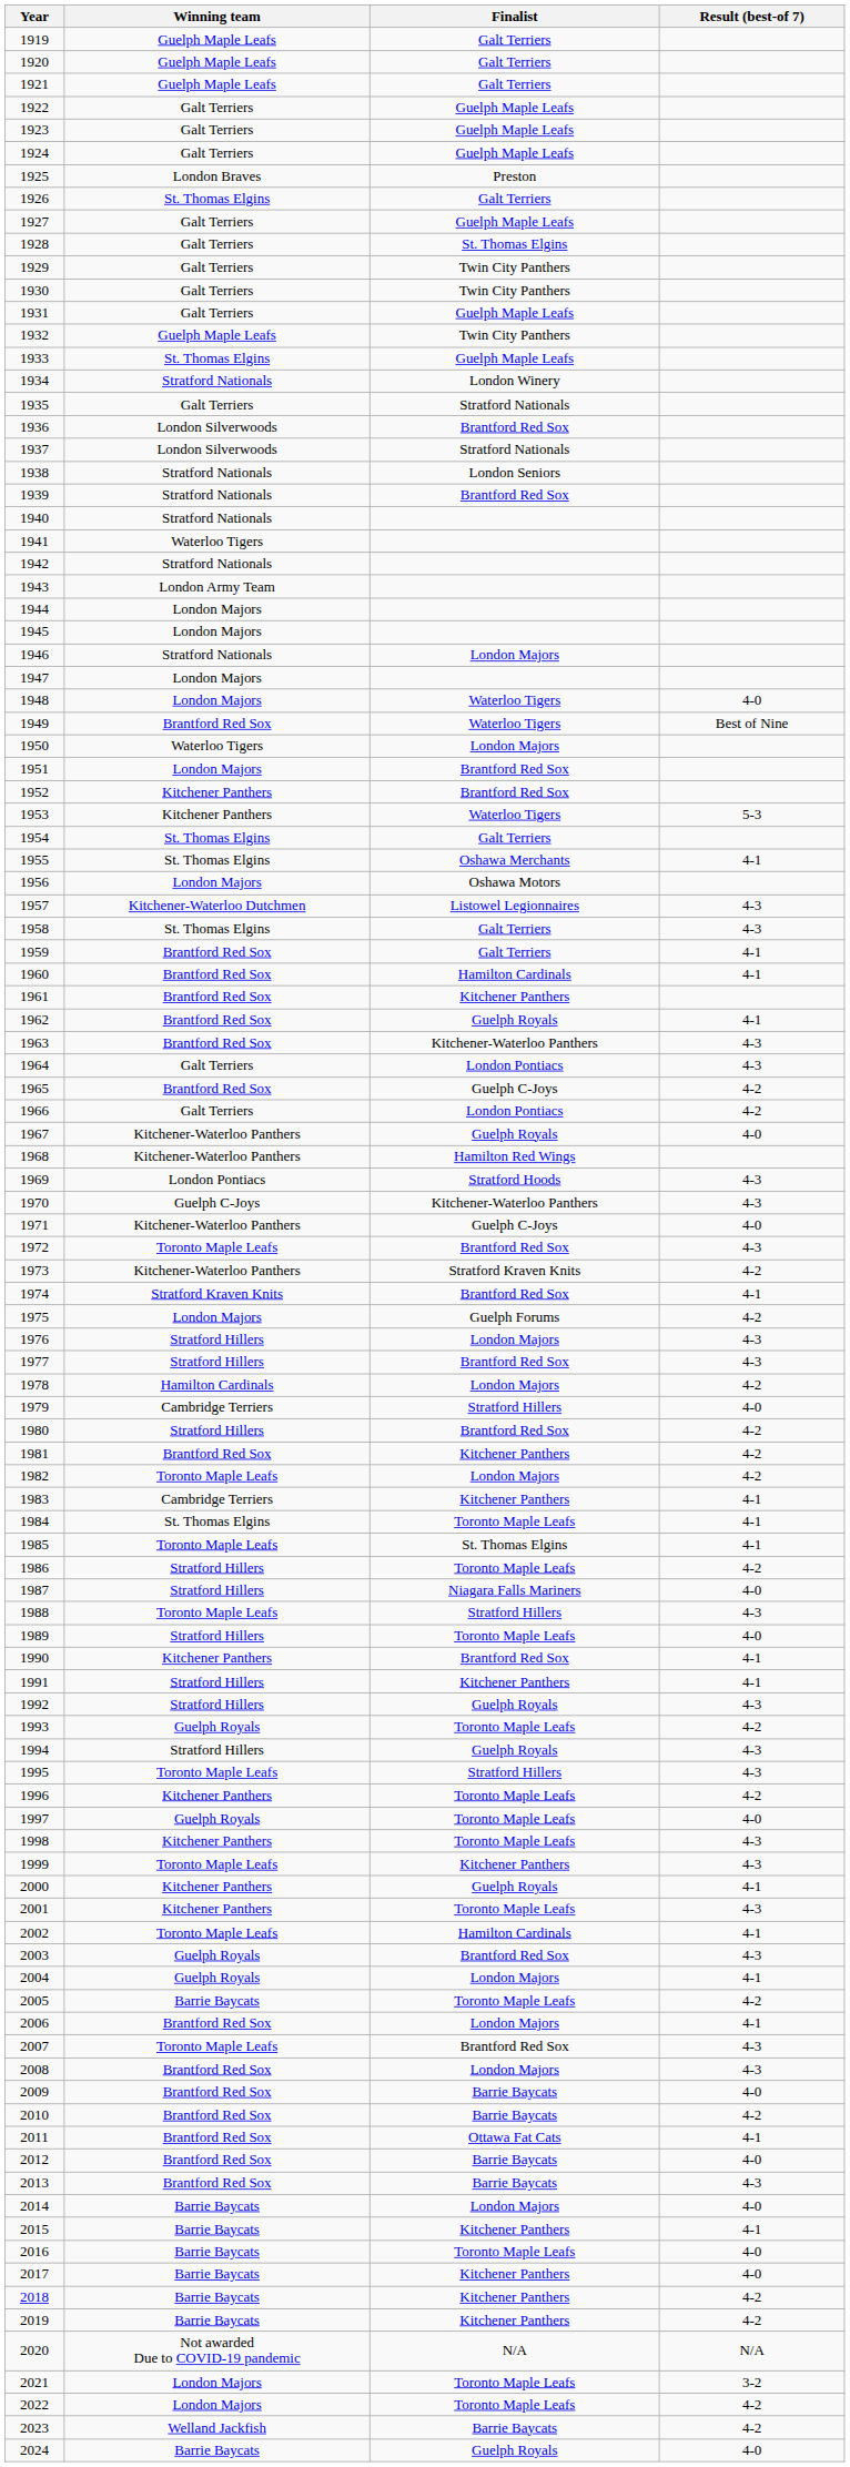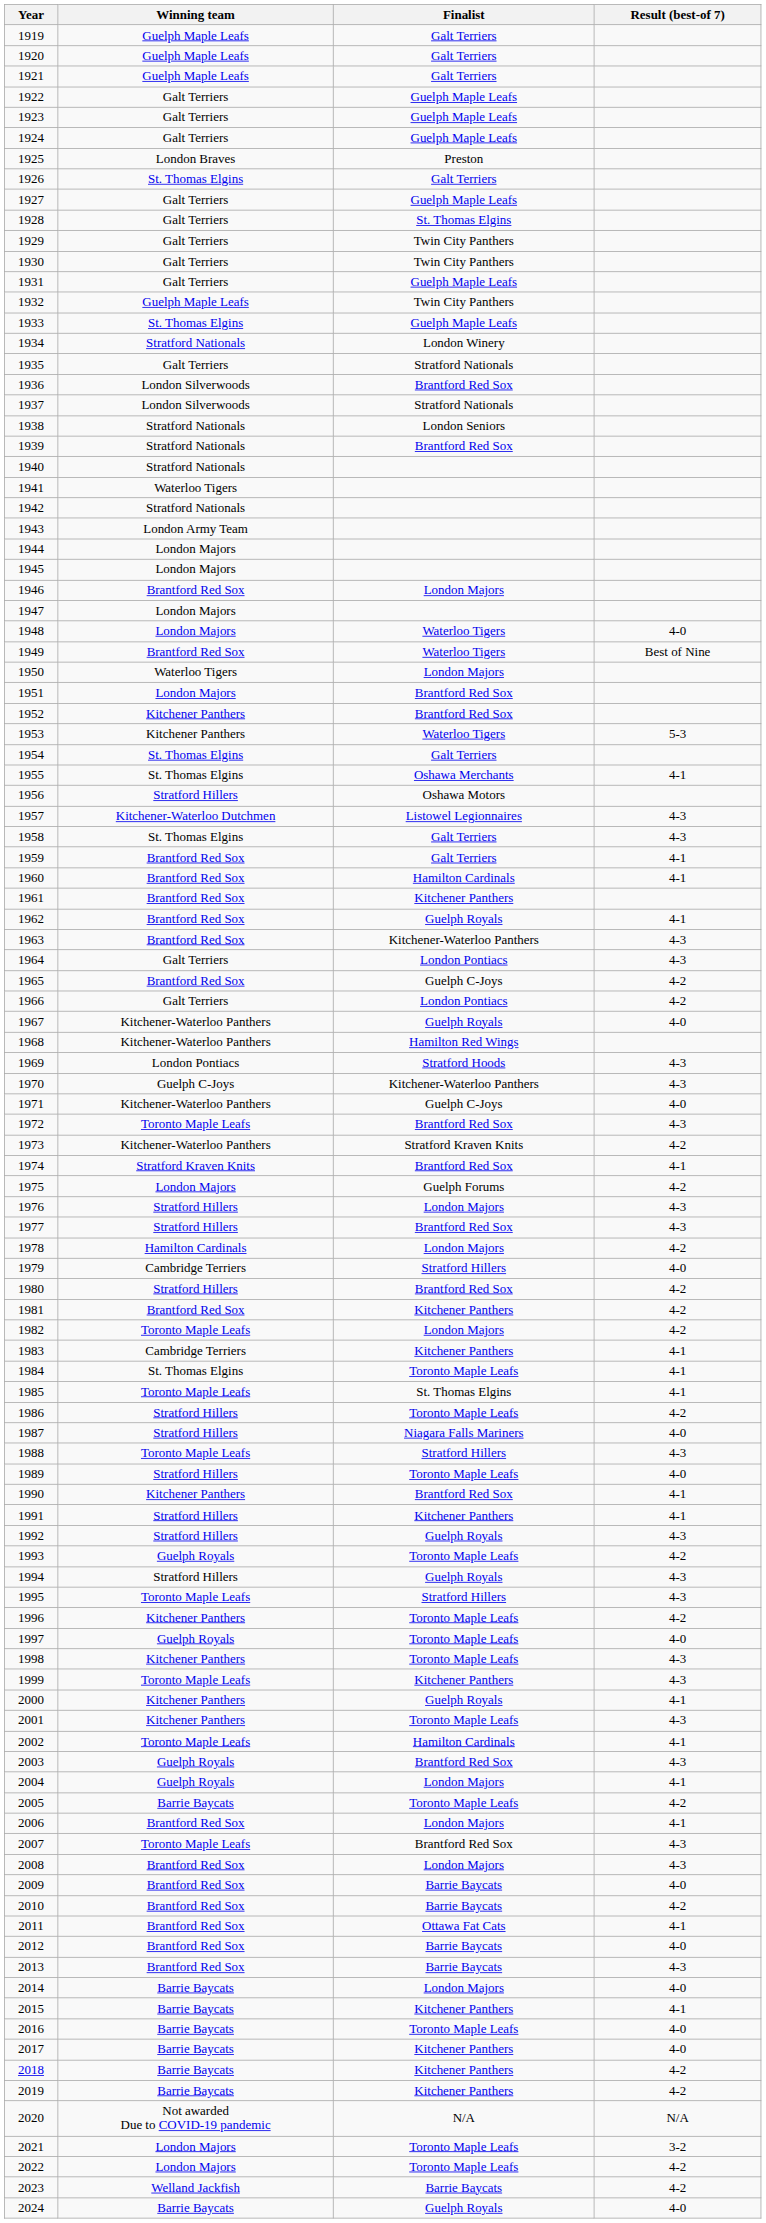 <table class="wikitable sortable" style="text-align:center;" width="74%">
 <tr>
 <th>Year</th>
 <th>Winning team</th>
 <th>Finalist</th>
 <th>Result (best-of 7)</th>
 </tr>
 <tr>
 <td>1919</td>
 <td><a href='#'>Guelph Maple Leafs</a></td>
 <td><a href='#'>Galt Terriers</a></td>
 <td></td>
 </tr>
 <tr>
 <td>1920</td>
 <td><a href='#'>Guelph Maple Leafs</a></td>
 <td><a href='#'>Galt Terriers</a></td>
 <td></td>
 </tr>
 <tr>
 <td>1921</td>
 <td><a href='#'>Guelph Maple Leafs</a></td>
 <td><a href='#'>Galt Terriers</a></td>
 <td></td>
 </tr>
 <tr>
 <td>1922</td>
 <td>Galt Terriers</td>
 <td><a href='#'>Guelph Maple Leafs</a></td>
 <td></td>
 </tr>
 <tr>
 <td>1923</td>
 <td>Galt Terriers</td>
 <td><a href='#'>Guelph Maple Leafs</a></td>
 <td></td>
 </tr>
 <tr>
 <td>1924</td>
 <td>Galt Terriers</td>
 <td><a href='#'>Guelph Maple Leafs</a></td>
 <td></td>
 </tr>
 <tr>
 <td>1925</td>
 <td>London Braves</td>
 <td>Preston</td>
 <td></td>
 </tr>
 <tr>
 <td>1926</td>
 <td><a href='#'>St. Thomas Elgins</a></td>
 <td><a href='#'>Galt Terriers</a></td>
 <td></td>
 </tr>
 <tr>
 <td>1927</td>
 <td>Galt Terriers</td>
 <td><a href='#'>Guelph Maple Leafs</a></td>
 <td></td>
 </tr>
 <tr>
 <td>1928</td>
 <td>Galt Terriers</td>
 <td><a href='#'>St. Thomas Elgins</a></td>
 <td></td>
 </tr>
 <tr>
 <td>1929</td>
 <td>Galt Terriers</td>
 <td>Twin City Panthers</td>
 <td></td>
 </tr>
 <tr>
 <td>1930</td>
 <td>Galt Terriers</td>
 <td>Twin City Panthers</td>
 <td></td>
 </tr>
 <tr>
 <td>1931</td>
 <td>Galt Terriers</td>
 <td><a href='#'>Guelph Maple Leafs</a></td>
 <td></td>
 </tr>
 <tr>
 <td>1932</td>
 <td><a href='#'>Guelph Maple Leafs</a></td>
 <td>Twin City Panthers</td>
 <td></td>
 </tr>
 <tr>
 <td>1933</td>
 <td><a href='#'>St. Thomas Elgins</a></td>
 <td><a href='#'>Guelph Maple Leafs</a></td>
 <td></td>
 </tr>
 <tr>
 <td>1934</td>
 <td><a href='#'>Stratford Nationals</a></td>
 <td>London Winery</td>
 <td></td>
 </tr>
 <tr>
 <td>1935</td>
 <td>Galt Terriers</td>
 <td>Stratford Nationals</td>
 <td></td>
 </tr>
 <tr>
 <td>1936</td>
 <td>London Silverwoods</td>
 <td><a href='#'>Brantford Red Sox</a></td>
 <td></td>
 </tr>
 <tr>
 <td>1937</td>
 <td>London Silverwoods</td>
 <td>Stratford Nationals</td>
 <td></td>
 </tr>
 <tr>
 <td>1938</td>
 <td>Stratford Nationals</td>
 <td>London Seniors</td>
 <td></td>
 </tr>
 <tr>
 <td>1939</td>
 <td>Stratford Nationals</td>
 <td><a href='#'>Brantford Red Sox</a></td>
 <td></td>
 </tr>
 <tr>
 <td>1940</td>
 <td>Stratford Nationals</td>
 <td></td>
 <td></td>
 </tr>
 <tr>
 <td>1941</td>
 <td>Waterloo Tigers</td>
 <td></td>
 <td></td>
 </tr>
 <tr>
 <td>1942</td>
 <td>Stratford Nationals</td>
 <td></td>
 <td></td>
 </tr>
 <tr>
 <td>1943</td>
 <td>London Army Team</td>
 <td></td>
 <td></td>
 </tr>
 <tr>
 <td>1944</td>
 <td>London Majors</td>
 <td></td>
 <td></td>
 </tr>
 <tr>
 <td>1945</td>
 <td>London Majors</td>
 <td></td>
 <td></td>
 </tr>
 <tr>
 <td>1946</td>
-<td>Stratford Nationals</td>
+<td><a href='#'>Brantford Red Sox</a></td>
 <td><a href='#'>London Majors</a></td>
 <td></td>
 </tr>
 <tr>
 <td>1947</td>
 <td>London Majors</td>
 <td></td>
 <td></td>
 </tr>
 <tr>
 <td>1948</td>
 <td><a href='#'>London Majors</a></td>
 <td><a href='#'>Waterloo Tigers</a></td>
 <td>4-0</td>
 </tr>
 <tr>
 <td>1949</td>
 <td><a href='#'>Brantford Red Sox</a></td>
 <td><a href='#'>Waterloo Tigers</a></td>
 <td>Best of Nine</td>
 </tr>
 <tr>
 <td>1950</td>
 <td>Waterloo Tigers</td>
 <td><a href='#'>London Majors</a></td>
 <td></td>
 </tr>
 <tr>
 <td>1951</td>
 <td><a href='#'>London Majors</a></td>
 <td><a href='#'>Brantford Red Sox</a></td>
 <td></td>
 </tr>
 <tr>
 <td>1952</td>
 <td><a href='#'>Kitchener Panthers</a></td>
 <td><a href='#'>Brantford Red Sox</a></td>
 <td></td>
 </tr>
 <tr>
 <td>1953</td>
 <td>Kitchener Panthers</td>
 <td><a href='#'>Waterloo Tigers</a></td>
 <td>5-3</td>
 </tr>
 <tr>
 <td>1954</td>
 <td><a href='#'>St. Thomas Elgins</a></td>
 <td><a href='#'>Galt Terriers</a></td>
 <td></td>
 </tr>
 <tr>
 <td>1955</td>
 <td>St. Thomas Elgins</td>
 <td><a href='#'>Oshawa Merchants</a></td>
 <td>4-1</td>
 </tr>
 <tr>
 <td>1956</td>
-<td><a href='#'>London Majors</a></td>
+<td><a href='#'>Stratford Hillers</a></td>
 <td>Oshawa Motors</td>
 <td></td>
 </tr>
 <tr>
 <td>1957</td>
 <td><a href='#'>Kitchener-Waterloo Dutchmen</a></td>
 <td><a href='#'>Listowel Legionnaires</a></td>
 <td>4-3</td>
 </tr>
 <tr>
 <td>1958</td>
 <td>St. Thomas Elgins</td>
 <td><a href='#'>Galt Terriers</a></td>
 <td>4-3</td>
 </tr>
 <tr>
 <td>1959</td>
 <td><a href='#'>Brantford Red Sox</a></td>
 <td><a href='#'>Galt Terriers</a></td>
 <td>4-1</td>
 </tr>
 <tr>
 <td>1960</td>
 <td><a href='#'>Brantford Red Sox</a></td>
 <td><a href='#'>Hamilton Cardinals</a></td>
 <td>4-1</td>
 </tr>
 <tr>
 <td>1961</td>
 <td><a href='#'>Brantford Red Sox</a></td>
 <td><a href='#'>Kitchener Panthers</a></td>
 <td></td>
 </tr>
 <tr>
 <td>1962</td>
 <td><a href='#'>Brantford Red Sox</a></td>
 <td><a href='#'>Guelph Royals</a></td>
 <td>4-1</td>
 </tr>
 <tr>
 <td>1963</td>
 <td><a href='#'>Brantford Red Sox</a></td>
 <td>Kitchener-Waterloo Panthers</td>
 <td>4-3</td>
 </tr>
 <tr>
 <td>1964</td>
 <td>Galt Terriers</td>
 <td><a href='#'>London Pontiacs</a></td>
 <td>4-3</td>
 </tr>
 <tr>
 <td>1965</td>
 <td><a href='#'>Brantford Red Sox</a></td>
 <td>Guelph C-Joys</td>
 <td>4-2</td>
 </tr>
 <tr>
 <td>1966</td>
 <td>Galt Terriers</td>
 <td><a href='#'>London Pontiacs</a></td>
 <td>4-2</td>
 </tr>
 <tr>
 <td>1967</td>
 <td>Kitchener-Waterloo Panthers</td>
 <td><a href='#'>Guelph Royals</a></td>
 <td>4-0</td>
 </tr>
 <tr>
 <td>1968</td>
 <td>Kitchener-Waterloo Panthers</td>
 <td><a href='#'>Hamilton Red Wings</a></td>
 <td></td>
 </tr>
 <tr>
 <td>1969</td>
 <td>London Pontiacs</td>
 <td><a href='#'>Stratford Hoods</a></td>
 <td>4-3</td>
 </tr>
 <tr>
 <td>1970</td>
 <td>Guelph C-Joys</td>
 <td>Kitchener-Waterloo Panthers</td>
 <td>4-3</td>
 </tr>
 <tr>
 <td>1971</td>
 <td>Kitchener-Waterloo Panthers</td>
 <td>Guelph C-Joys</td>
 <td>4-0</td>
 </tr>
 <tr>
 <td>1972</td>
 <td><a href='#'>Toronto Maple Leafs</a></td>
 <td><a href='#'>Brantford Red Sox</a></td>
 <td>4-3</td>
 </tr>
 <tr>
 <td>1973</td>
 <td>Kitchener-Waterloo Panthers</td>
 <td>Stratford Kraven Knits</td>
 <td>4-2</td>
 </tr>
 <tr>
 <td>1974</td>
 <td><a href='#'>Stratford Kraven Knits</a></td>
 <td><a href='#'>Brantford Red Sox</a></td>
 <td>4-1</td>
 </tr>
 <tr>
 <td>1975</td>
 <td><a href='#'>London Majors</a></td>
 <td>Guelph Forums</td>
 <td>4-2</td>
 </tr>
 <tr>
 <td>1976</td>
 <td><a href='#'>Stratford Hillers</a></td>
 <td><a href='#'>London Majors</a></td>
 <td>4-3</td>
 </tr>
 <tr>
 <td>1977</td>
 <td><a href='#'>Stratford Hillers</a></td>
 <td><a href='#'>Brantford Red Sox</a></td>
 <td>4-3</td>
 </tr>
 <tr>
 <td>1978</td>
 <td><a href='#'>Hamilton Cardinals</a></td>
 <td><a href='#'>London Majors</a></td>
 <td>4-2</td>
 </tr>
 <tr>
 <td>1979</td>
 <td>Cambridge Terriers</td>
 <td><a href='#'>Stratford Hillers</a></td>
 <td>4-0</td>
 </tr>
 <tr>
 <td>1980</td>
 <td><a href='#'>Stratford Hillers</a></td>
 <td><a href='#'>Brantford Red Sox</a></td>
 <td>4-2</td>
 </tr>
 <tr>
 <td>1981</td>
 <td><a href='#'>Brantford Red Sox</a></td>
 <td><a href='#'>Kitchener Panthers</a></td>
 <td>4-2</td>
 </tr>
 <tr>
 <td>1982</td>
 <td><a href='#'>Toronto Maple Leafs</a></td>
 <td><a href='#'>London Majors</a></td>
 <td>4-2</td>
 </tr>
 <tr>
 <td>1983</td>
 <td>Cambridge Terriers</td>
 <td><a href='#'>Kitchener Panthers</a></td>
 <td>4-1</td>
 </tr>
 <tr>
 <td>1984</td>
 <td>St. Thomas Elgins</td>
 <td><a href='#'>Toronto Maple Leafs</a></td>
 <td>4-1</td>
 </tr>
 <tr>
 <td>1985</td>
 <td><a href='#'>Toronto Maple Leafs</a></td>
 <td>St. Thomas Elgins</td>
 <td>4-1</td>
 </tr>
 <tr>
 <td>1986</td>
 <td><a href='#'>Stratford Hillers</a></td>
 <td><a href='#'>Toronto Maple Leafs</a></td>
 <td>4-2</td>
 </tr>
 <tr>
 <td>1987</td>
 <td><a href='#'>Stratford Hillers</a></td>
 <td><a href='#'>Niagara Falls Mariners</a></td>
 <td>4-0</td>
 </tr>
 <tr>
 <td>1988</td>
 <td><a href='#'>Toronto Maple Leafs</a></td>
 <td><a href='#'>Stratford Hillers</a></td>
 <td>4-3</td>
 </tr>
 <tr>
 <td>1989</td>
 <td><a href='#'>Stratford Hillers</a></td>
 <td><a href='#'>Toronto Maple Leafs</a></td>
 <td>4-0</td>
 </tr>
 <tr>
 <td>1990</td>
 <td><a href='#'>Kitchener Panthers</a></td>
 <td><a href='#'>Brantford Red Sox</a></td>
 <td>4-1</td>
 </tr>
 <tr>
 <td>1991</td>
 <td><a href='#'>Stratford Hillers</a></td>
 <td><a href='#'>Kitchener Panthers</a></td>
 <td>4-1</td>
 </tr>
 <tr>
 <td>1992</td>
 <td><a href='#'>Stratford Hillers</a></td>
 <td><a href='#'>Guelph Royals</a></td>
 <td>4-3</td>
 </tr>
 <tr>
 <td>1993</td>
 <td><a href='#'>Guelph Royals</a></td>
 <td><a href='#'>Toronto Maple Leafs</a></td>
 <td>4-2</td>
 </tr>
 <tr>
 <td>1994</td>
 <td>Stratford Hillers</td>
 <td><a href='#'>Guelph Royals</a></td>
 <td>4-3</td>
 </tr>
 <tr>
 <td>1995</td>
 <td><a href='#'>Toronto Maple Leafs</a></td>
 <td><a href='#'>Stratford Hillers</a></td>
 <td>4-3</td>
 </tr>
 <tr>
 <td>1996</td>
 <td><a href='#'>Kitchener Panthers</a></td>
 <td><a href='#'>Toronto Maple Leafs</a></td>
 <td>4-2</td>
 </tr>
 <tr>
 <td>1997</td>
 <td><a href='#'>Guelph Royals</a></td>
 <td><a href='#'>Toronto Maple Leafs</a></td>
 <td>4-0</td>
 </tr>
 <tr>
 <td>1998</td>
 <td><a href='#'>Kitchener Panthers</a></td>
 <td><a href='#'>Toronto Maple Leafs</a></td>
 <td>4-3</td>
 </tr>
 <tr>
 <td>1999</td>
 <td><a href='#'>Toronto Maple Leafs</a></td>
 <td><a href='#'>Kitchener Panthers</a></td>
 <td>4-3</td>
 </tr>
 <tr>
 <td>2000</td>
 <td><a href='#'>Kitchener Panthers</a></td>
 <td><a href='#'>Guelph Royals</a></td>
 <td>4-1</td>
 </tr>
 <tr>
 <td>2001</td>
 <td><a href='#'>Kitchener Panthers</a></td>
 <td><a href='#'>Toronto Maple Leafs</a></td>
 <td>4-3</td>
 </tr>
 <tr>
 <td>2002</td>
 <td><a href='#'>Toronto Maple Leafs</a></td>
 <td><a href='#'>Hamilton Cardinals</a></td>
 <td>4-1</td>
 </tr>
 <tr>
 <td>2003</td>
 <td><a href='#'>Guelph Royals</a></td>
 <td><a href='#'>Brantford Red Sox</a></td>
 <td>4-3</td>
 </tr>
 <tr>
 <td>2004</td>
 <td><a href='#'>Guelph Royals</a></td>
 <td><a href='#'>London Majors</a></td>
 <td>4-1</td>
 </tr>
 <tr>
 <td>2005</td>
 <td><a href='#'>Barrie Baycats</a></td>
 <td><a href='#'>Toronto Maple Leafs</a></td>
 <td>4-2</td>
 </tr>
 <tr>
 <td>2006</td>
 <td><a href='#'>Brantford Red Sox</a></td>
 <td><a href='#'>London Majors</a></td>
 <td>4-1</td>
 </tr>
 <tr>
 <td>2007</td>
 <td><a href='#'>Toronto Maple Leafs</a></td>
 <td>Brantford Red Sox</td>
 <td>4-3</td>
 </tr>
 <tr>
 <td>2008</td>
 <td><a href='#'>Brantford Red Sox</a></td>
 <td><a href='#'>London Majors</a></td>
 <td>4-3</td>
 </tr>
 <tr>
 <td>2009</td>
 <td><a href='#'>Brantford Red Sox</a></td>
 <td><a href='#'>Barrie Baycats</a></td>
 <td>4-0</td>
 </tr>
 <tr>
 <td>2010</td>
 <td><a href='#'>Brantford Red Sox</a></td>
 <td><a href='#'>Barrie Baycats</a></td>
 <td>4-2</td>
 </tr>
 <tr>
 <td>2011</td>
 <td><a href='#'>Brantford Red Sox</a></td>
 <td><a href='#'>Ottawa Fat Cats</a></td>
 <td>4-1</td>
 </tr>
 <tr>
 <td>2012</td>
 <td><a href='#'>Brantford Red Sox</a></td>
 <td><a href='#'>Barrie Baycats</a></td>
 <td>4-0</td>
 </tr>
 <tr>
 <td>2013</td>
 <td><a href='#'>Brantford Red Sox</a></td>
 <td><a href='#'>Barrie Baycats</a></td>
 <td>4-3</td>
 </tr>
 <tr>
 <td>2014</td>
 <td><a href='#'>Barrie Baycats</a></td>
 <td><a href='#'>London Majors</a></td>
 <td>4-0</td>
 </tr>
 <tr>
 <td>2015</td>
 <td><a href='#'>Barrie Baycats</a></td>
 <td><a href='#'>Kitchener Panthers</a></td>
 <td>4-1</td>
 </tr>
 <tr>
 <td>2016</td>
 <td><a href='#'>Barrie Baycats</a></td>
 <td><a href='#'>Toronto Maple Leafs</a></td>
 <td>4-0</td>
 </tr>
 <tr>
 <td>2017</td>
 <td><a href='#'>Barrie Baycats</a></td>
 <td><a href='#'>Kitchener Panthers</a></td>
 <td>4-0</td>
 </tr>
 <tr>
 <td><a href='#'>2018</a></td>
 <td><a href='#'>Barrie Baycats</a></td>
 <td><a href='#'>Kitchener Panthers</a></td>
 <td>4-2</td>
 </tr>
 <tr>
 <td>2019</td>
 <td><a href='#'>Barrie Baycats</a></td>
 <td><a href='#'>Kitchener Panthers</a></td>
 <td>4-2</td>
 </tr>
 <tr>
 <td>2020</td>
 <td>Not awarded<br>Due to <a href='#'>COVID-19 pandemic</a></td>
 <td>N/A</td>
 <td>N/A</td>
 </tr>
 <tr>
 <td>2021</td>
 <td><a href='#'>London Majors</a></td>
 <td><a href='#'>Toronto Maple Leafs</a></td>
 <td>3-2</td>
 </tr>
 <tr>
 <td>2022</td>
 <td><a href='#'>London Majors</a></td>
 <td><a href='#'>Toronto Maple Leafs</a></td>
 <td>4-2</td>
 </tr>
 <tr>
 <td>2023</td>
 <td><a href='#'>Welland Jackfish</a></td>
 <td><a href='#'>Barrie Baycats</a></td>
 <td>4-2</td>
 </tr>
 <tr>
 <td>2024</td>
 <td><a href='#'>Barrie Baycats</a></td>
 <td><a href='#'>Guelph Royals</a></td>
 <td>4-0</td>
 </tr>
 </table>
